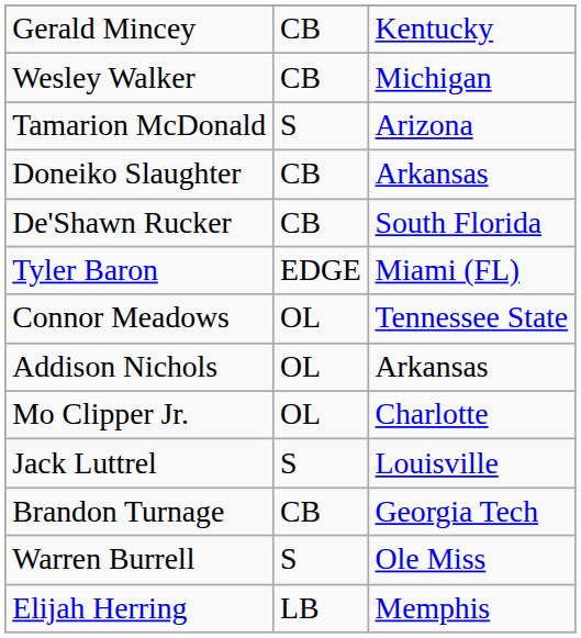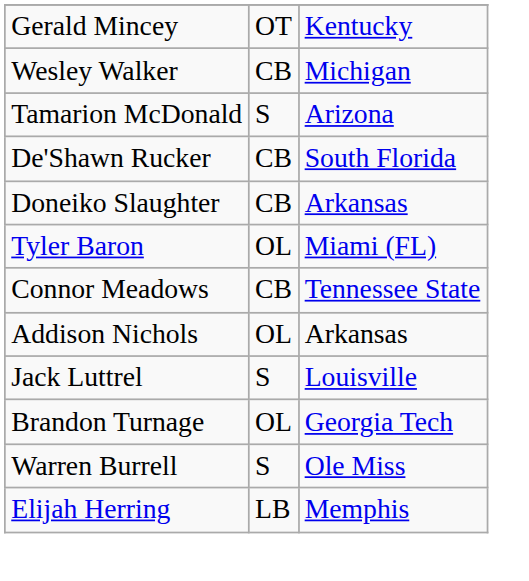 <table class="wikitable">
 <tr>
 </tr>
 <tr>
 <td>Gerald Mincey</td>
-<td>CB</td>
+<td>OT</td>
 <td><a href='#'>Kentucky</a></td>
 </tr>
 <tr>
 <td>Wesley Walker</td>
 <td>CB</td>
 <td><a href='#'>Michigan</a></td>
 </tr>
 <tr>
 <td>Tamarion McDonald</td>
 <td>S</td>
 <td><a href='#'>Arizona</a></td>
 </tr>
 <tr>
+<td>De'Shawn Rucker</td>
+<td>CB</td>
+<td><a href='#'>South Florida</a></td>
+</tr>
+<tr>
 <td>Doneiko Slaughter</td>
 <td>CB</td>
 <td><a href='#'>Arkansas</a></td>
 </tr>
 <tr>
-<td>De'Shawn Rucker</td>
-<td>CB</td>
-<td><a href='#'>South Florida</a></td>
-</tr>
-<tr>
 <td><a href='#'>Tyler Baron</a></td>
-<td>EDGE</td>
+<td>OL</td>
 <td><a href='#'>Miami (FL)</a></td>
 </tr>
 <tr>
 <td>Connor Meadows</td>
-<td>OL</td>
+<td>CB</td>
 <td><a href='#'>Tennessee State</a></td>
 </tr>
 <tr>
 <td>Addison Nichols</td>
 <td>OL</td>
 <td>Arkansas </td>
 </tr>
 <tr>
-<td>Mo Clipper Jr.</td>
-<td>OL</td>
-<td><a href='#'>Charlotte</a></td>
-</tr>
-<tr>
 <td>Jack Luttrel</td>
 <td>S</td>
 <td><a href='#'>Louisville</a></td>
 </tr>
 <tr>
 <td>Brandon Turnage</td>
-<td>CB</td>
+<td>OL</td>
 <td><a href='#'>Georgia Tech</a></td>
 </tr>
 <tr>
 <td>Warren Burrell</td>
 <td>S</td>
 <td><a href='#'>Ole Miss</a></td>
 </tr>
 <tr>
 <td><a href='#'>Elijah Herring</a></td>
 <td>LB</td>
 <td><a href='#'>Memphis</a></td>
 </tr>
 </table>
